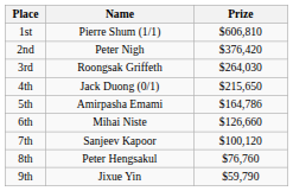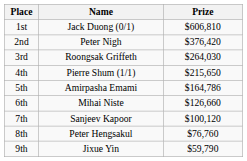 <table class="wikitable">
 <tr>
 <th width="50">Place</th>
 <th width="200">Name</th>
 <th width="125">Prize</th>
 </tr>
 <tr>
 <td align = "center">1st</td>
-<td align = "center"> Pierre Shum (1/1)</td>
+<td align = "center"> Jack Duong (0/1)</td>
 <td align = "center">$606,810</td>
 </tr>
 <tr>
 <td align = "center">2nd</td>
 <td align = "center"> Peter Nigh</td>
 <td align = "center">$376,420</td>
 </tr>
 <tr>
 <td align = "center">3rd</td>
 <td align = "center"> Roongsak Griffeth</td>
 <td align = "center">$264,030</td>
 </tr>
 <tr>
 <td align = "center">4th</td>
-<td align = "center"> Jack Duong (0/1)</td>
+<td align = "center"> Pierre Shum (1/1)</td>
 <td align = "center">$215,650</td>
 </tr>
 <tr>
 <td align = "center">5th</td>
 <td align = "center"> Amirpasha Emami</td>
 <td align = "center">$164,786</td>
 </tr>
 <tr>
 <td align = "center">6th</td>
 <td align = "center"> Mihai Niste</td>
 <td align = "center">$126,660</td>
 </tr>
 <tr>
 <td align = "center">7th</td>
 <td align = "center"> Sanjeev Kapoor</td>
 <td align = "center">$100,120</td>
 </tr>
 <tr>
 <td align = "center">8th</td>
 <td align = "center"> Peter Hengsakul</td>
 <td align = "center">$76,760</td>
 </tr>
 <tr>
 <td align = "center">9th</td>
 <td align = "center"> Jixue Yin</td>
 <td align = "center">$59,790</td>
 </tr>
 </table>
